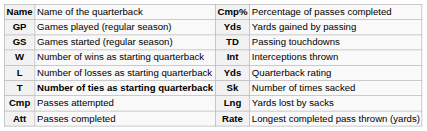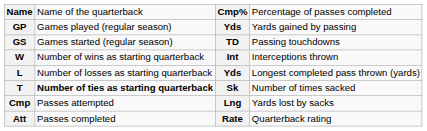 <table class="wikitable">
 <tr>
 <th>Name</th>
 <td>Name of the quarterback</td>
 <th>Cmp%</th>
 <td>Percentage of passes completed</td>
 </tr>
 <tr>
 <th>GP</th>
 <td>Games played (regular season)</td>
 <th>Yds</th>
 <td>Yards gained by passing</td>
 </tr>
 <tr>
 <th>GS</th>
 <td>Games started (regular season)</td>
 <th>TD</th>
 <td>Passing touchdowns</td>
 </tr>
 <tr>
 <th>W</th>
 <td>Number of wins as starting quarterback</td>
 <th>Int</th>
 <td>Interceptions thrown</td>
 </tr>
 <tr>
 <th>L</th>
 <td>Number of losses as starting quarterback</td>
 <th>Yds</th>
-<td>Quarterback rating</td>
+<td>Longest completed pass thrown (yards)</td>
 </tr>
 <tr>
 <th>T</th>
 <td><strong>Number of ties as starting quarterback</strong></td>
 <th>Sk</th>
 <td>Number of times sacked</td>
 </tr>
 <tr>
 <th>Cmp</th>
 <td>Passes attempted</td>
 <th>Lng</th>
 <td>Yards lost by sacks</td>
 </tr>
 <tr>
 <th>Att</th>
 <td>Passes completed</td>
 <th>Rate</th>
-<td>Longest completed pass thrown (yards)</td>
+<td>Quarterback rating</td>
 </tr>
 </table>
